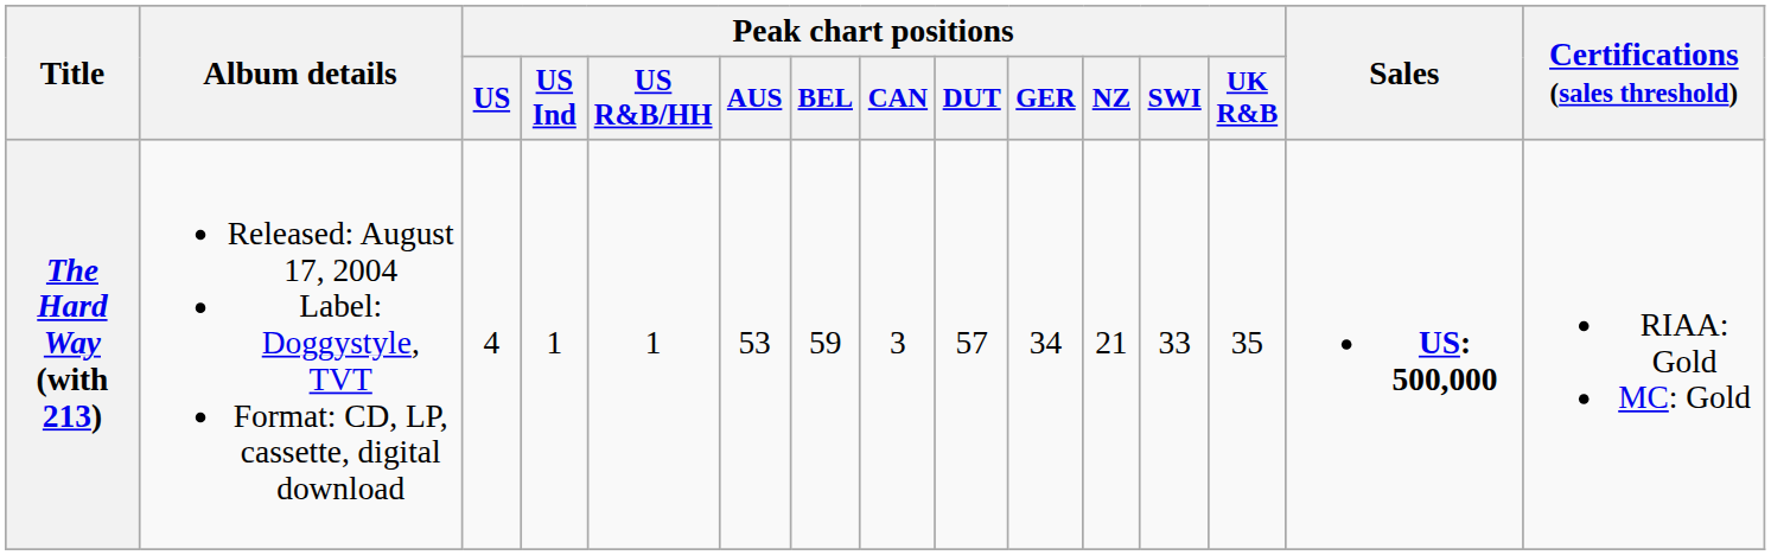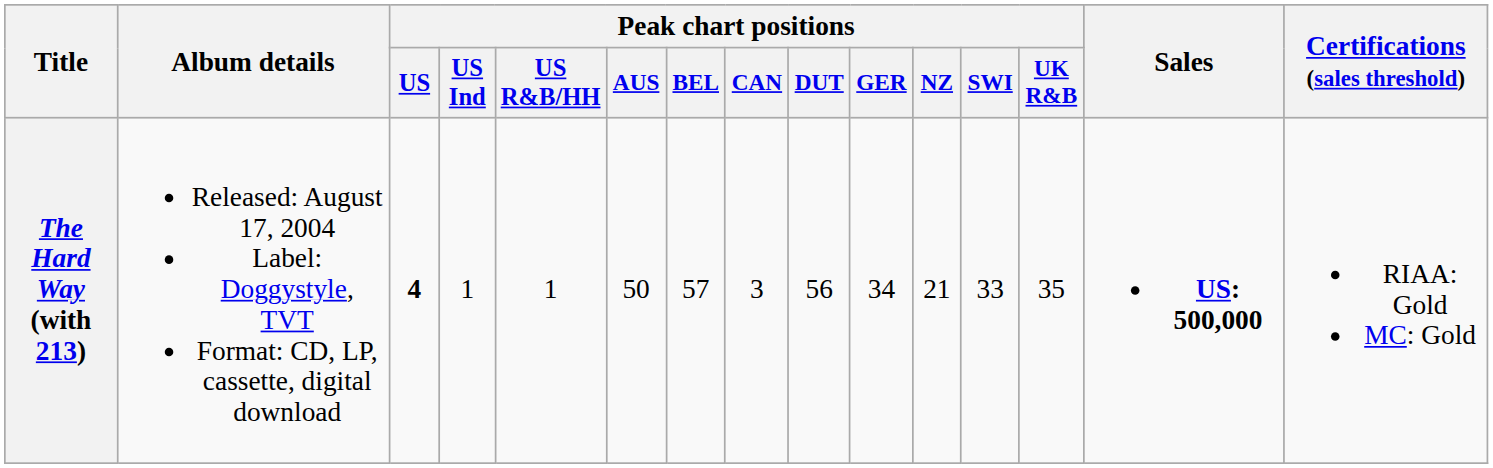 <table class="wikitable plainrowheaders" style="text-align:center;">
 <tr>
 <th scope="col" rowspan="2" style="width:10em;">Title</th>
 <th scope="col" rowspan="2" style="width:19em;">Album details</th>
 <th scope="col" colspan="11">Peak chart positions</th>
 <th scope="col" rowspan="2" style="width:12em;">Sales</th>
 <th scope="col" rowspan="2" style="width:12em;"><a href='#'>Certifications</a><br><small>(<a href='#'>sales threshold</a>)</small></th>
 </tr>
 <tr>
 <th scope="col" style="width:3em;font-size:90%;"><a href='#'>US</a><br></th>
 <th scope="col" style="width:3em;font-size:90%;"><a href='#'>US<br>Ind</a><br></th>
 <th scope="col" style="width:3em;font-size:90%;"><a href='#'>US<br>R&B/HH</a><br></th>
 <th style="width:2.5em;font-size:85%;"><a href='#'>AUS</a><br></th>
 <th style="width:2.5em;font-size:85%;"><a href='#'>BEL</a><br></th>
 <th style="width:2.5em;font-size:85%;"><a href='#'>CAN</a><br></th>
 <th style="width:2.5em;font-size:85%;"><a href='#'>DUT</a><br></th>
 <th style="width:2.5em;font-size:85%;"><a href='#'>GER</a><br></th>
 <th style="width:2.5em;font-size:85%;"><a href='#'>NZ</a><br></th>
 <th style="width:2.5em;font-size:85%;"><a href='#'>SWI</a><br></th>
 <th style="width:2.5em;font-size:85%;"><a href='#'>UK R&B</a><br></th>
 </tr>
 <tr>
 <th scope="row"><em><a href='#'>The Hard Way</a></em><br><span>(with <a href='#'>213</a>)</span></th>
 <td><br><ul><li>Released: August 17, 2004</li><li>Label: <a href='#'>Doggystyle</a>, <a href='#'>TVT</a></li><li>Format: CD, LP, cassette, digital download</li></ul></td>
-<td>4</td>
+<td><strong>4</strong></td>
 <td>1</td>
 <td>1</td>
-<td>53</td>
-<td>59</td>
+<td>50</td>
+<td>57</td>
 <td>3</td>
-<td>57</td>
+<td>56</td>
 <td>34</td>
 <td>21</td>
 <td>33</td>
 <td>35</td>
 <td><strong><br><ul><li><a href='#'>US</a>: 500,000</li></ul></strong></td>
 <td><br><ul><li>RIAA: Gold</li><li><a href='#'>MC</a>: Gold</li></ul></td>
 </tr>
 </table>
